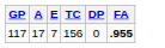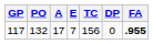 <table class="wikitable">
 <tr>
 <th><a href='#'>GP</a></th>
+<th><a href='#'>PO</a></th>
 <th><a href='#'>A</a></th>
 <th><a href='#'>E</a></th>
 <th><a href='#'>TC</a></th>
 <th><a href='#'>DP</a></th>
 <th><a href='#'>FA</a></th>
 </tr>
 <tr align=center>
 <td>117</td>
+<td>132</td>
 <td>17</td>
 <td>7</td>
 <td>156</td>
 <td>0</td>
 <td><strong>.955</strong></td>
 </tr>
 </table>
